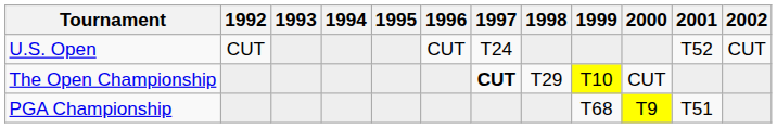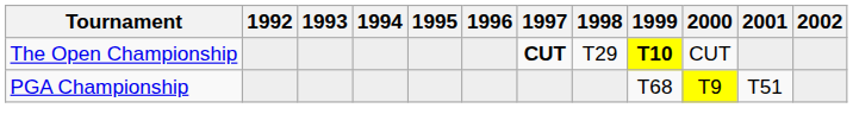 <table class="wikitable" style="font-size:95%;text-align:center;">
 <tr>
 <th>Tournament</th>
 <th>1992</th>
 <th>1993</th>
 <th>1994</th>
 <th>1995</th>
 <th>1996</th>
 <th>1997</th>
 <th>1998</th>
 <th>1999</th>
 <th>2000</th>
 <th>2001</th>
 <th>2002</th>
 </tr>
 <tr>
-<td align=left><a href='#'>U.S. Open</a></td>
-<td>CUT</td>
-<td style="background:#eeeeee;"></td>
-<td style="background:#eeeeee;"></td>
-<td style="background:#eeeeee;"></td>
-<td>CUT</td>
-<td>T24</td>
-<td style="background:#eeeeee;"></td>
-<td style="background:#eeeeee;"></td>
-<td style="background:#eeeeee;"></td>
-<td>T52</td>
-<td>CUT</td>
-</tr>
-<tr>
 <td align=left><a href='#'>The Open Championship</a></td>
 <td style="background:#eeeeee;"></td>
 <td style="background:#eeeeee;"></td>
 <td style="background:#eeeeee;"></td>
 <td style="background:#eeeeee;"></td>
 <td style="background:#eeeeee;"></td>
 <td><strong>CUT</strong></td>
 <td>T29</td>
-<td style="background:yellow;">T10</td>
+<td style="background:yellow;"><strong>T10</strong></td>
 <td>CUT</td>
 <td style="background:#eeeeee;"></td>
 <td style="background:#eeeeee;"></td>
 </tr>
 <tr>
 <td align=left><a href='#'>PGA Championship</a></td>
 <td style="background:#eeeeee;"></td>
 <td style="background:#eeeeee;"></td>
 <td style="background:#eeeeee;"></td>
 <td style="background:#eeeeee;"></td>
 <td style="background:#eeeeee;"></td>
 <td style="background:#eeeeee;"></td>
 <td style="background:#eeeeee;"></td>
 <td>T68</td>
 <td style="background:yellow;">T9</td>
 <td>T51</td>
 <td style="background:#eeeeee;"></td>
 </tr>
 </table>
